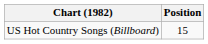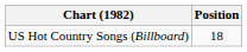 <table class="wikitable">
 <tr>
 <th>Chart (1982)</th>
 <th>Position</th>
 </tr>
 <tr>
 <td>US Hot Country Songs (<em>Billboard</em>)</td>
-<td align="center">15</td>
+<td align="center">18</td>
 </tr>
 </table>
